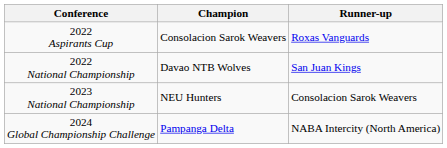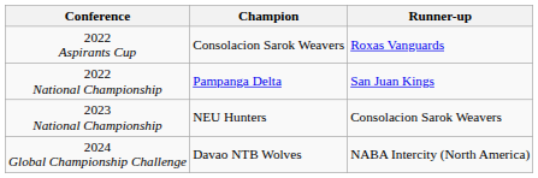 <table class="wikitable">
 <tr>
 <th>Conference</th>
 <th>Champion</th>
 <th>Runner-up</th>
 </tr>
 <tr>
 <td align=center>2022 <br> <em>Aspirants Cup</em></td>
 <td>Consolacion Sarok Weavers</td>
 <td><a href='#'>Roxas Vanguards</a></td>
 </tr>
 <tr>
 <td align=center>2022 <br> <em>National Championship</em></td>
-<td>Davao NTB Wolves</td>
+<td><a href='#'>Pampanga Delta</a></td>
 <td><a href='#'>San Juan Kings</a></td>
 </tr>
 <tr>
 <td align=center>2023 <br> <em>National Championship</em></td>
 <td>NEU Hunters</td>
 <td>Consolacion Sarok Weavers</td>
 </tr>
 <tr>
 <td align=center>2024 <br> <em>Global Championship Challenge</em></td>
-<td><a href='#'>Pampanga Delta</a></td>
+<td>Davao NTB Wolves</td>
 <td>NABA Intercity (North America)</td>
 </tr>
 </table>
